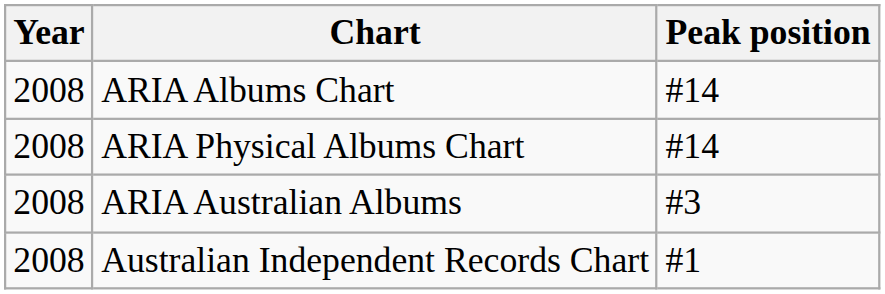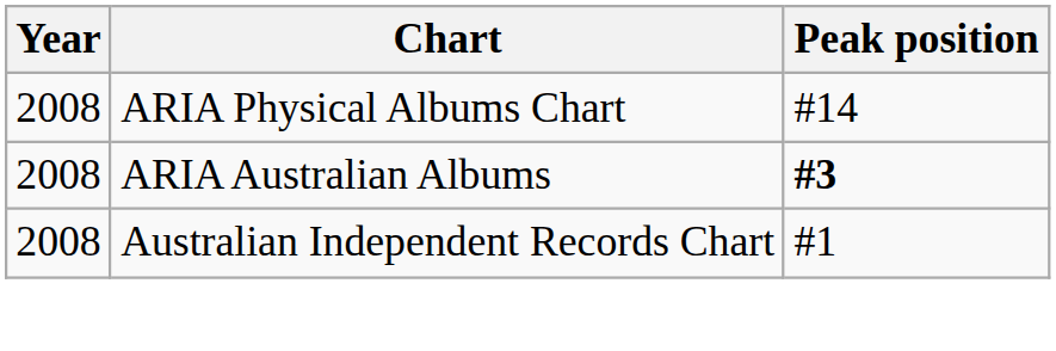 <table class="wikitable">
 <tr>
 <th>Year</th>
 <th>Chart</th>
 <th>Peak position</th>
-</tr>
-<tr>
-<td>2008</td>
-<td>ARIA Albums Chart</td>
-<td>#14</td>
 </tr>
 <tr>
 <td>2008</td>
 <td>ARIA Physical Albums Chart</td>
 <td>#14</td>
 </tr>
 <tr>
 <td>2008</td>
 <td>ARIA Australian Albums</td>
-<td>#3</td>
+<td><strong>#3</strong></td>
 </tr>
 <tr>
 <td>2008</td>
 <td>Australian Independent Records Chart</td>
 <td>#1</td>
 </tr>
 </table>
